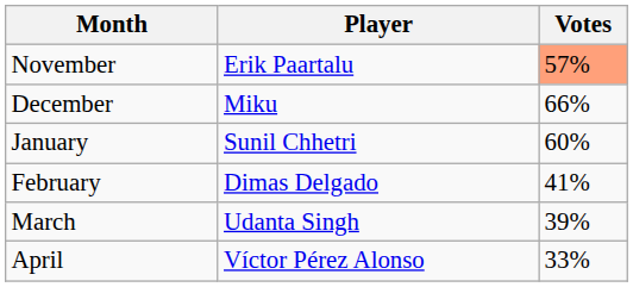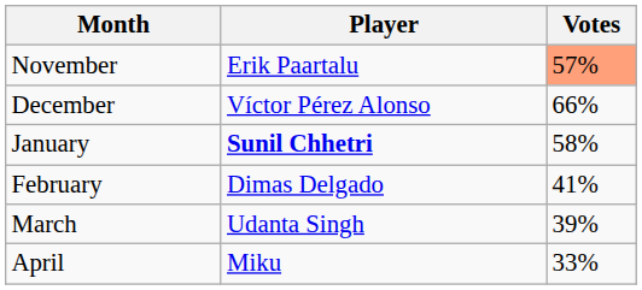 <table class="wikitable" style="text-align:left">
 <tr>
 <th style="width:130px;">Month</th>
 <th style="width:200px;">Player</th>
 <th style="width:50px;">Votes</th>
 </tr>
 <tr>
 <td>November</td>
 <td> <a href='#'>Erik Paartalu</a></td>
 <td style="background: lightsalmon;">57%</td>
 </tr>
 <tr>
 <td>December</td>
-<td> <a href='#'>Miku</a></td>
+<td> <a href='#'>Víctor Pérez Alonso</a></td>
 <td>66%</td>
 </tr>
 <tr>
 <td>January</td>
-<td> <a href='#'>Sunil Chhetri</a></td>
-<td>60%</td>
+<td><strong> <a href='#'>Sunil Chhetri</a></strong></td>
+<td>58%</td>
 </tr>
 <tr>
 <td>February</td>
 <td> <a href='#'>Dimas Delgado</a></td>
 <td>41%</td>
 </tr>
 <tr>
 <td>March</td>
 <td> <a href='#'>Udanta Singh</a></td>
 <td>39%</td>
 </tr>
 <tr>
 <td>April</td>
-<td> <a href='#'>Víctor Pérez Alonso</a></td>
+<td> <a href='#'>Miku</a></td>
 <td>33%</td>
 </tr>
 </table>
